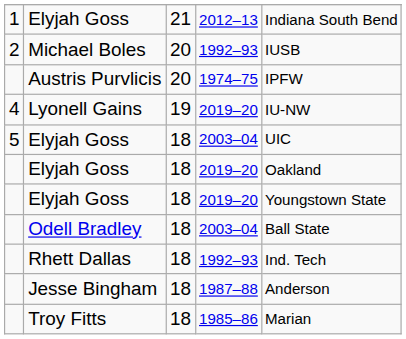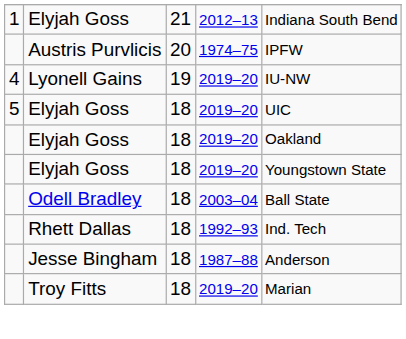 <table class="wikitable">
 <tr>
 </tr>
 <tr>
 <td>1</td>
 <td>Elyjah Goss</td>
 <td>21</td>
 <td style="font-size:80%;"><a href='#'>2012–13</a></td>
 <td style="font-size:80%;">Indiana South Bend</td>
-</tr>
-<tr>
-<td>2</td>
-<td>Michael Boles</td>
-<td>20</td>
-<td style="font-size:80%;"><a href='#'>1992–93</a></td>
-<td style="font-size:80%;">IUSB</td>
 </tr>
 <tr>
 <td></td>
 <td>Austris Purvlicis</td>
 <td>20</td>
 <td style="font-size:80%;"><a href='#'>1974–75</a></td>
 <td style="font-size:80%;">IPFW</td>
 </tr>
 <tr>
 <td>4</td>
 <td>Lyonell Gains</td>
 <td>19</td>
 <td style="font-size:80%;"><a href='#'>2019–20</a></td>
 <td style="font-size:80%;">IU-NW</td>
 </tr>
 <tr>
 <td>5</td>
 <td>Elyjah Goss</td>
 <td>18</td>
-<td style="font-size:80%;"><a href='#'>2003–04</a></td>
+<td style="font-size:80%;"><a href='#'>2019–20</a></td>
 <td style="font-size:80%;">UIC</td>
 </tr>
 <tr>
 <td></td>
 <td>Elyjah Goss</td>
 <td>18</td>
 <td style="font-size:80%;"><a href='#'>2019–20</a></td>
 <td style="font-size:80%;">Oakland</td>
 </tr>
 <tr>
 <td></td>
 <td>Elyjah Goss</td>
 <td>18</td>
 <td style="font-size:80%;"><a href='#'>2019–20</a></td>
 <td style="font-size:80%;">Youngstown State</td>
 </tr>
 <tr>
 <td></td>
 <td><a href='#'>Odell Bradley</a></td>
 <td>18</td>
 <td style="font-size:80%;"><a href='#'>2003–04</a></td>
 <td style="font-size:80%;">Ball State</td>
 </tr>
 <tr>
 <td></td>
 <td>Rhett Dallas</td>
 <td>18</td>
 <td style="font-size:80%;"><a href='#'>1992–93</a></td>
 <td style="font-size:80%;">Ind. Tech</td>
 </tr>
 <tr>
 <td></td>
 <td>Jesse Bingham</td>
 <td>18</td>
 <td style="font-size:80%;"><a href='#'>1987–88</a></td>
 <td style="font-size:80%;">Anderson</td>
 </tr>
 <tr>
 <td></td>
 <td>Troy Fitts</td>
 <td>18</td>
-<td style="font-size:80%;"><a href='#'>1985–86</a></td>
+<td style="font-size:80%;"><a href='#'>2019–20</a></td>
 <td style="font-size:80%;">Marian</td>
 </tr>
 </table>
